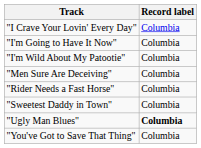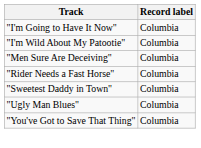 <table class="wikitable sortable">
 <tr>
 <th>Track</th>
 <th>Record label</th>
-</tr>
-<tr>
-<td>"I Crave Your Lovin' Every Day"</td>
-<td><a href='#'>Columbia</a></td>
 </tr>
 <tr>
 <td>"I'm Going to Have It Now"</td>
 <td>Columbia</td>
 </tr>
 <tr>
 <td>"I'm Wild About My Patootie"</td>
 <td>Columbia</td>
 </tr>
 <tr>
 <td>"Men Sure Are Deceiving"</td>
 <td>Columbia</td>
 </tr>
 <tr>
 <td>"Rider Needs a Fast Horse"</td>
 <td>Columbia</td>
 </tr>
 <tr>
 <td>"Sweetest Daddy in Town"</td>
 <td>Columbia</td>
 </tr>
 <tr>
 <td>"Ugly Man Blues"</td>
-<td><strong>Columbia</strong></td>
+<td>Columbia</td>
 </tr>
 <tr>
 <td>"You've Got to Save That Thing"</td>
 <td>Columbia</td>
 </tr>
 </table>
